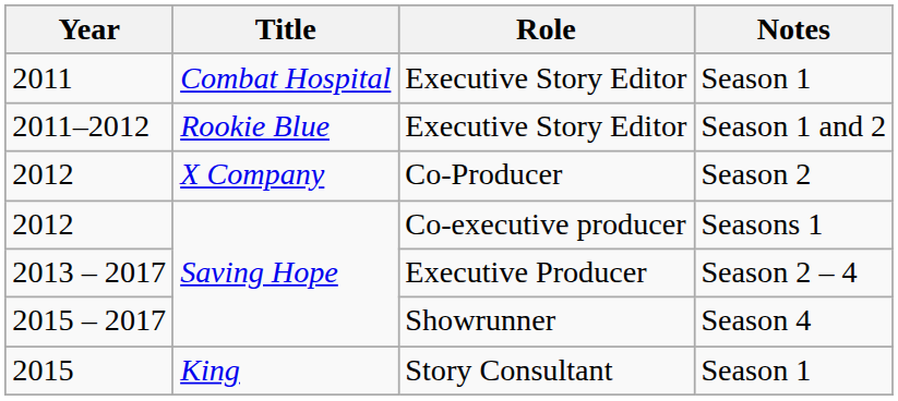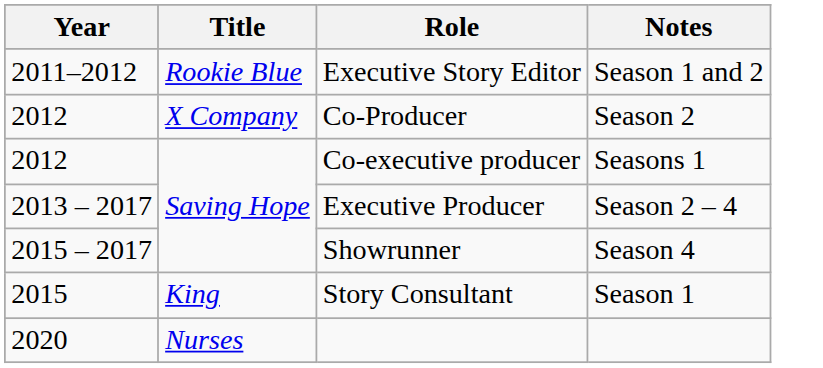 <table class="wikitable sortable">
 <tr>
 <th>Year</th>
 <th>Title</th>
 <th>Role</th>
 <th>Notes</th>
-</tr>
-<tr>
-<td>2011</td>
-<td><em><a href='#'>Combat Hospital</a></em></td>
-<td>Executive Story Editor</td>
-<td>Season 1</td>
 </tr>
 <tr>
 <td>2011–2012</td>
 <td><em><a href='#'>Rookie Blue</a></em></td>
 <td>Executive Story Editor</td>
 <td>Season 1 and 2</td>
 </tr>
 <tr>
 <td>2012</td>
 <td><em><a href='#'>X Company</a></em></td>
 <td>Co-Producer</td>
 <td>Season 2</td>
 </tr>
 <tr>
 <td>2012</td>
 <td rowspan="3"><em><a href='#'>Saving Hope</a></em></td>
 <td>Co-executive producer</td>
 <td>Seasons 1</td>
 </tr>
 <tr>
 <td>2013 – 2017</td>
 <td>Executive Producer</td>
 <td>Season 2 – 4</td>
 </tr>
 <tr>
 <td>2015 – 2017</td>
 <td>Showrunner</td>
 <td>Season 4</td>
 </tr>
 <tr>
 <td>2015</td>
 <td><em><a href='#'>King</a></em></td>
 <td>Story Consultant</td>
 <td>Season 1</td>
 </tr>
+<tr>
+<td>2020</td>
+<td><em><a href='#'>Nurses</a></em></td>
+<td></td>
+<td></td>
+</tr>
 </table>
